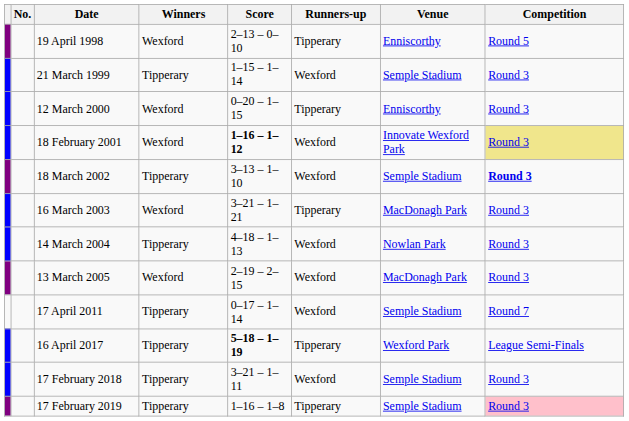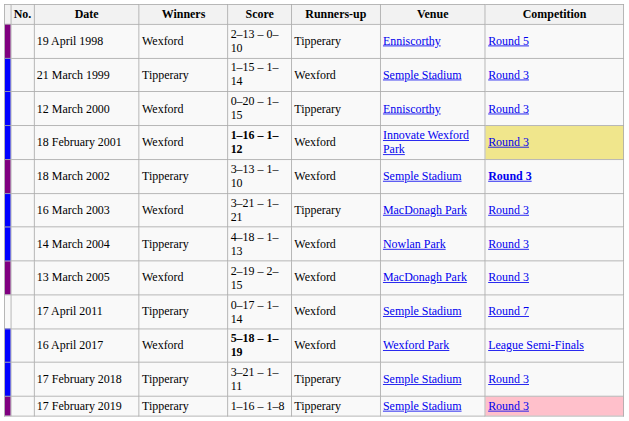 <table class="wikitable" style="font-size:90%">
 <tr>
 <th width=1></th>
 <th width=5>No.</th>
 <th width=120>Date</th>
 <th width=100>Winners</th>
 <th width=70>Score</th>
 <th width=100>Runners-up</th>
 <th width=120>Venue</th>
 <th width=160>Competition</th>
 </tr>
 <tr>
 <td style="background-color:#800080"></td>
 <td></td>
 <td>19 April 1998</td>
 <td>Wexford</td>
 <td>2–13 – 0–10</td>
 <td>Tipperary</td>
 <td><a href='#'>Enniscorthy</a></td>
 <td><a href='#'>Round 5</a></td>
 </tr>
 <tr>
 <td style="background-color:#0000ff"></td>
 <td></td>
 <td>21 March 1999</td>
 <td>Tipperary</td>
 <td>1–15 – 1–14</td>
 <td>Wexford</td>
 <td><a href='#'>Semple Stadium</a></td>
 <td><a href='#'>Round 3</a></td>
 </tr>
 <tr>
 <td style="background-color:#0000ff"></td>
 <td></td>
 <td>12 March 2000</td>
 <td>Wexford</td>
 <td>0–20 – 1–15</td>
 <td>Tipperary</td>
 <td><a href='#'>Enniscorthy</a></td>
 <td><a href='#'>Round 3</a></td>
 </tr>
 <tr>
 <td style="background-color:#0000ff"></td>
 <td></td>
 <td>18 February 2001</td>
 <td>Wexford</td>
 <td><strong>1–16 – 1–12</strong></td>
 <td>Wexford</td>
 <td><a href='#'>Innovate Wexford Park</a></td>
 <td style="background: khaki;"><a href='#'>Round 3</a></td>
 </tr>
 <tr>
 <td style="background-color:#800080"></td>
 <td></td>
 <td>18 March 2002</td>
 <td>Tipperary</td>
 <td>3–13 – 1–10</td>
 <td>Wexford</td>
 <td><a href='#'>Semple Stadium</a></td>
 <td><strong><a href='#'>Round 3</a></strong></td>
 </tr>
 <tr>
 <td style="background-color:#0000ff"></td>
 <td></td>
 <td>16 March 2003</td>
 <td>Wexford</td>
 <td>3–21 – 1–21</td>
 <td>Tipperary</td>
 <td><a href='#'>MacDonagh Park</a></td>
 <td><a href='#'>Round 3</a></td>
 </tr>
 <tr>
 <td style="background-color:#0000ff"></td>
 <td></td>
 <td>14 March 2004</td>
 <td>Tipperary</td>
 <td>4–18 – 1–13</td>
 <td>Wexford</td>
 <td><a href='#'>Nowlan Park</a></td>
 <td><a href='#'>Round 3</a></td>
 </tr>
 <tr>
 <td style="background-color:#800080"></td>
 <td></td>
 <td>13 March 2005</td>
 <td>Wexford</td>
 <td>2–19 – 2–15</td>
 <td>Wexford</td>
 <td><a href='#'>MacDonagh Park</a></td>
 <td><a href='#'>Round 3</a></td>
 </tr>
 <tr>
 <td></td>
 <td></td>
 <td>17 April 2011</td>
 <td>Tipperary</td>
 <td>0–17 – 1–14</td>
 <td>Wexford</td>
 <td><a href='#'>Semple Stadium</a></td>
 <td><a href='#'>Round 7</a></td>
 </tr>
 <tr>
 <td style="background-color:#0000ff"></td>
 <td></td>
 <td>16 April 2017</td>
-<td>Tipperary</td>
+<td>Wexford</td>
 <td><strong>5–18 – 1–19</strong></td>
-<td>Tipperary</td>
+<td>Wexford</td>
 <td><a href='#'>Wexford Park</a></td>
 <td><a href='#'>League Semi-Finals</a></td>
 </tr>
 <tr>
 <td style="background-color:#0000ff"></td>
 <td></td>
 <td>17 February 2018</td>
 <td>Tipperary</td>
 <td>3–21 – 1–11</td>
-<td>Wexford</td>
+<td>Tipperary</td>
 <td><a href='#'>Semple Stadium</a></td>
 <td><a href='#'>Round 3</a></td>
 </tr>
 <tr>
 <td style="background-color:#800080"></td>
 <td></td>
 <td>17 February 2019</td>
 <td>Tipperary</td>
 <td>1–16 – 1–8</td>
 <td>Tipperary</td>
 <td><a href='#'>Semple Stadium</a></td>
 <td style="background: pink;"><a href='#'>Round 3</a></td>
 </tr>
 </table>
